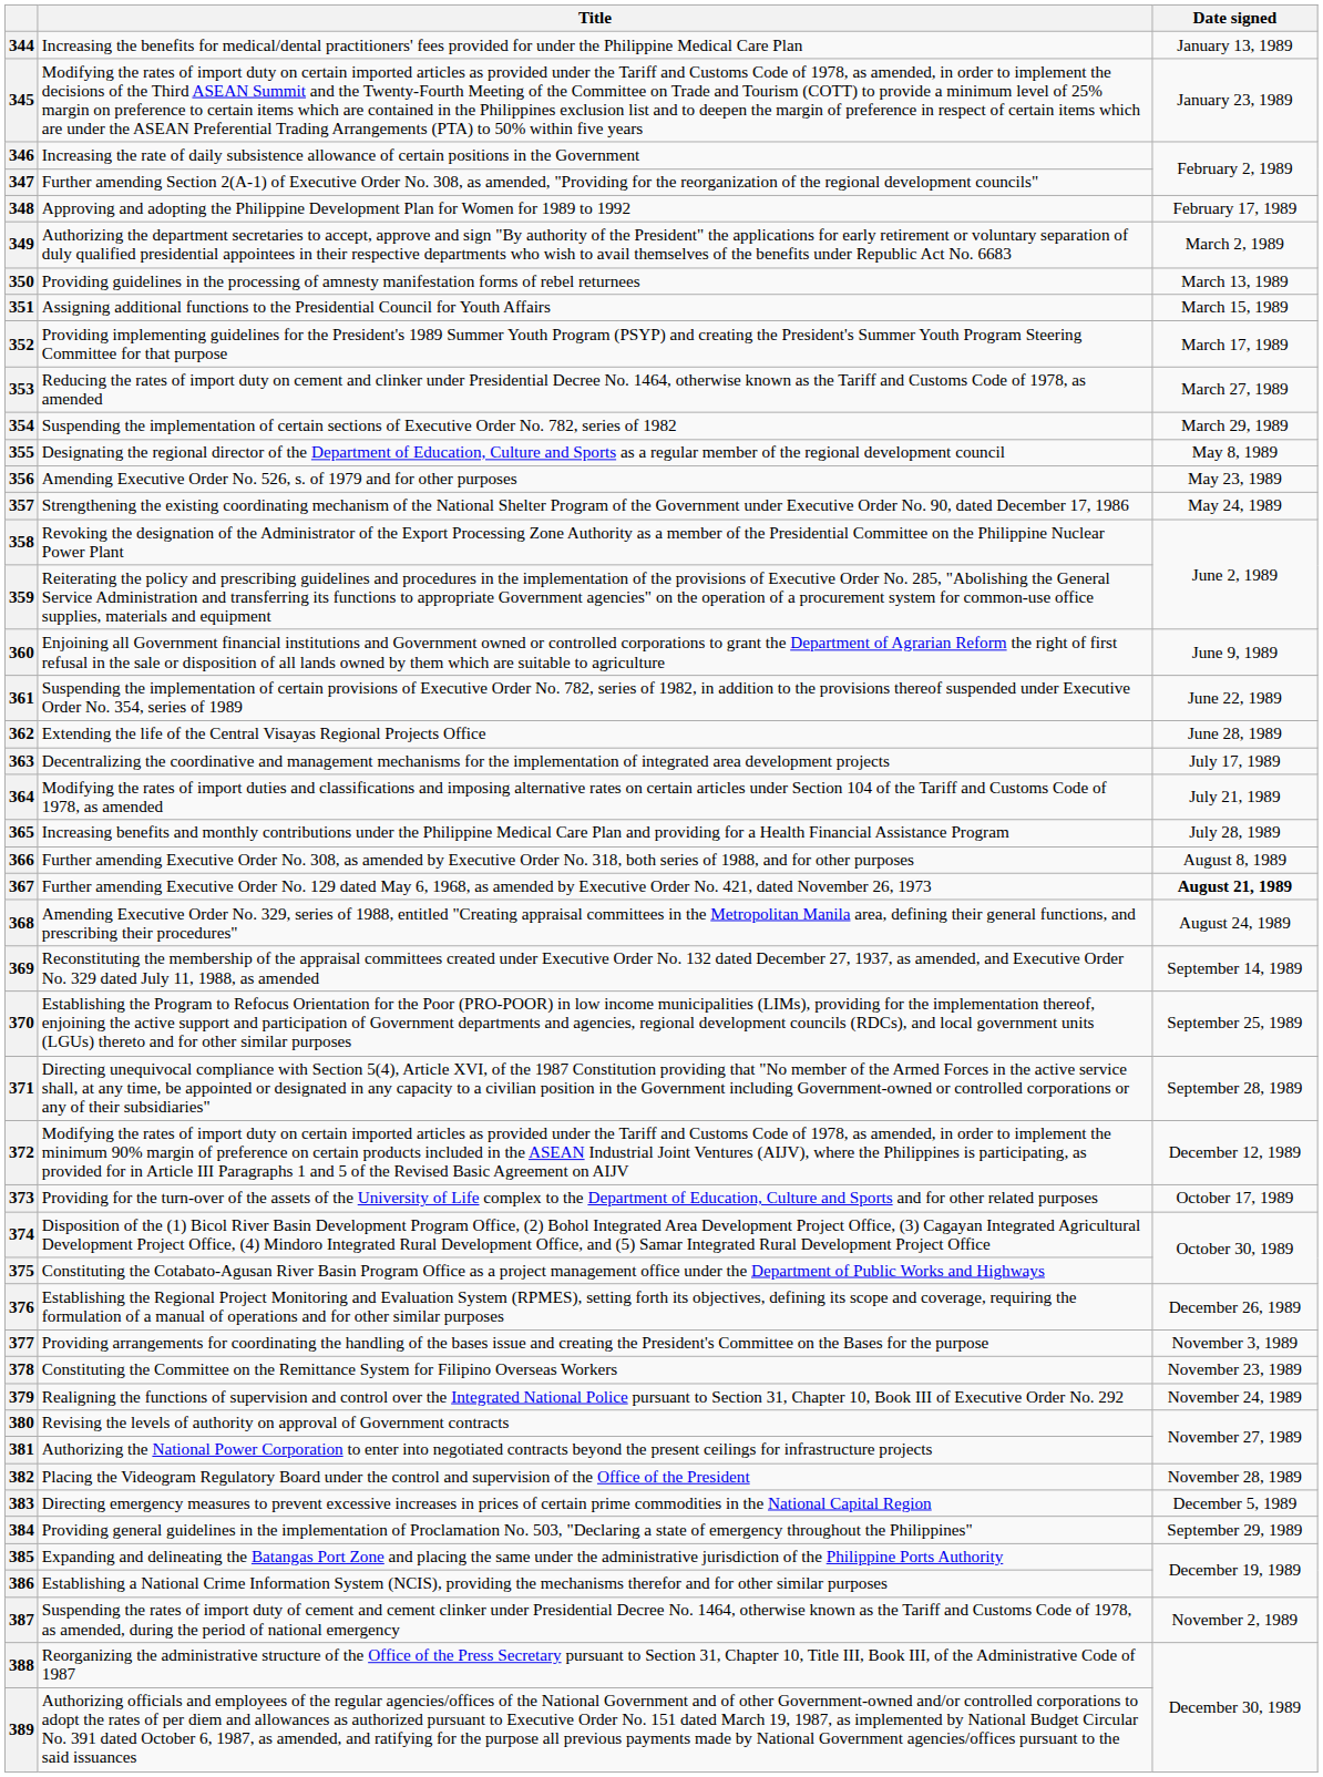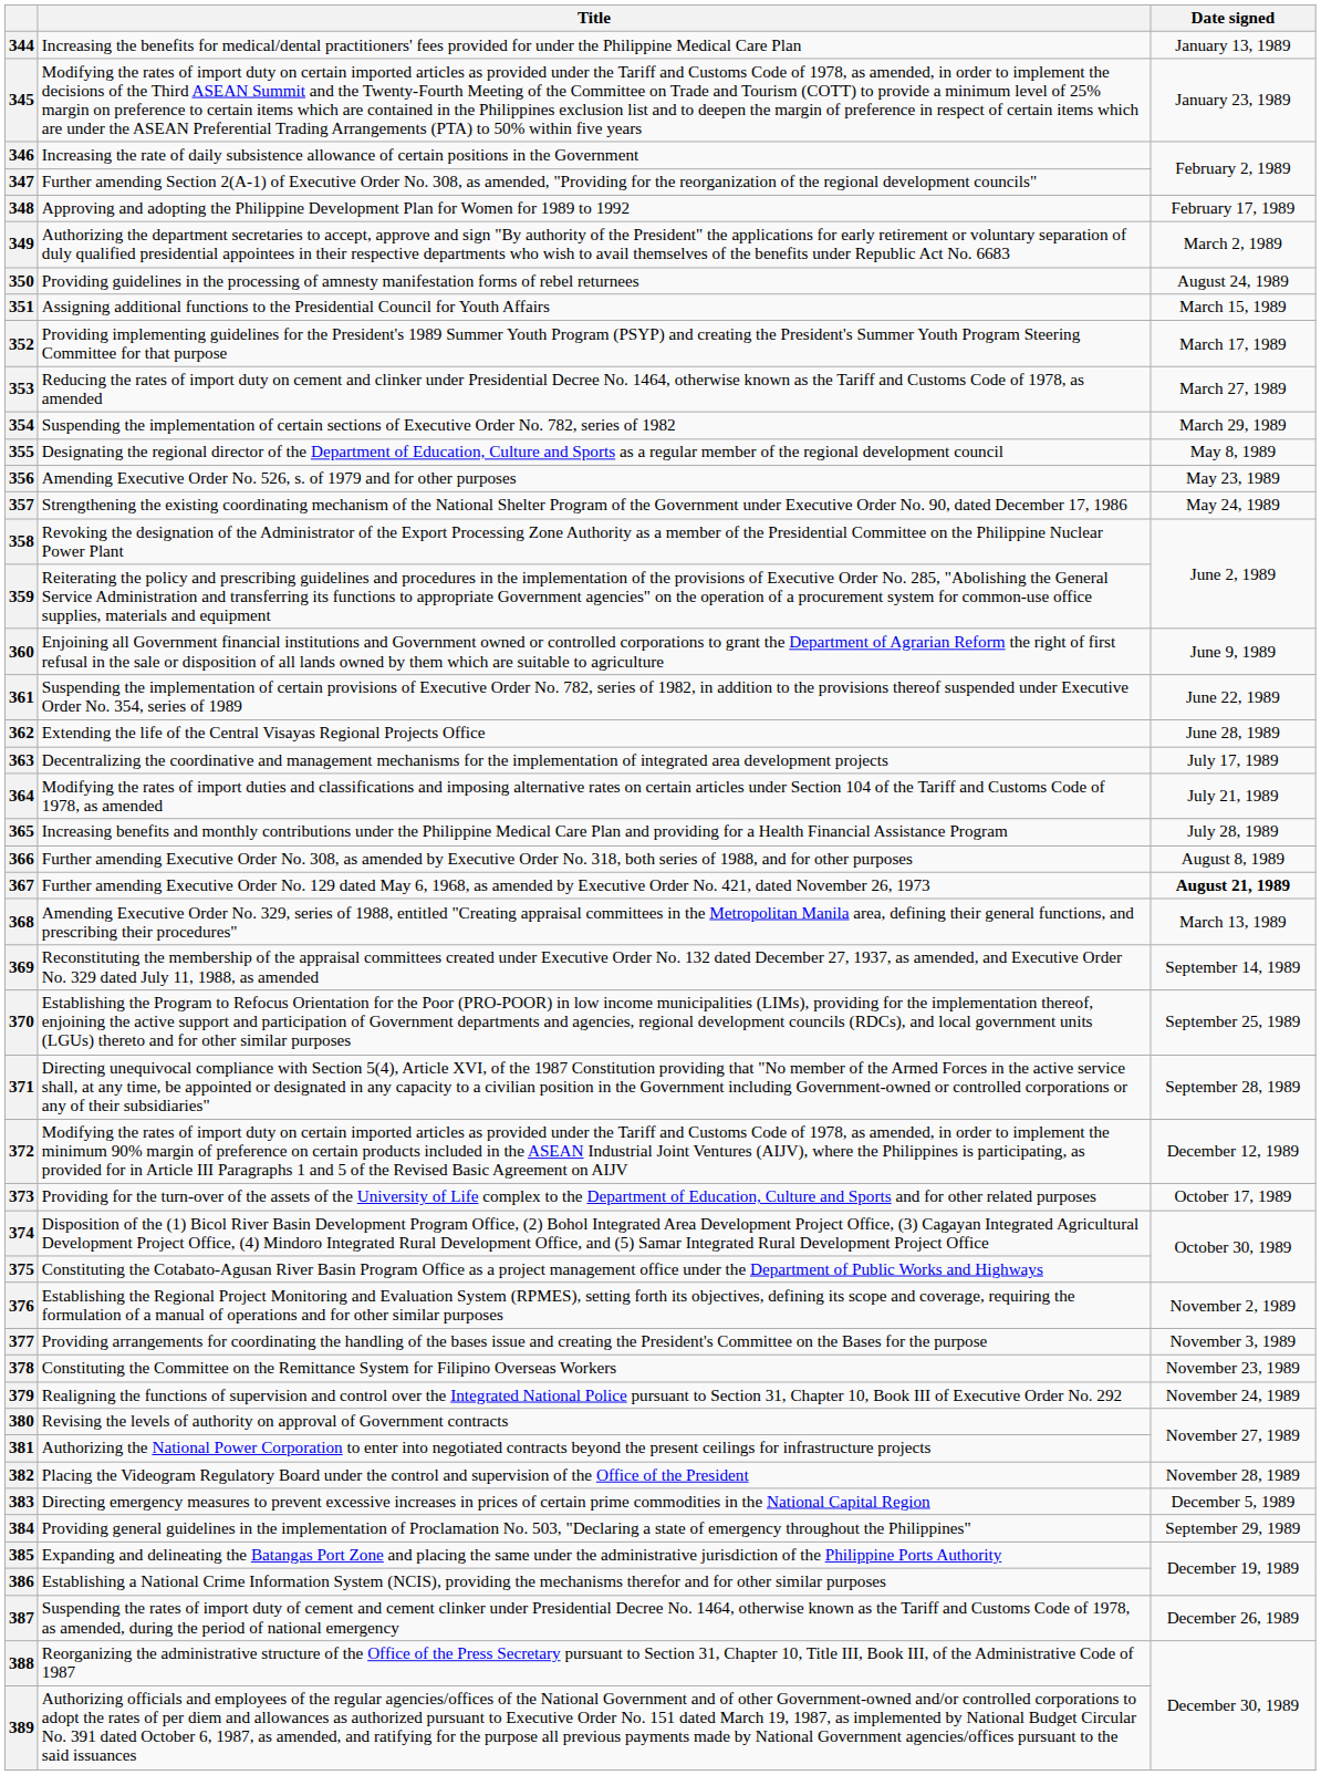 <table class="wikitable sortable" style="text-align:center;">
 <tr>
 <th scope="col"></th>
 <th scope="col">Title</th>
 <th scope="col" width="150px">Date signed</th>
 </tr>
 <tr>
 <th scope="row">344</th>
 <td style="text-align:left;">Increasing the benefits for medical/dental practitioners' fees provided for under the Philippine Medical Care Plan</td>
 <td>January 13, 1989</td>
 </tr>
 <tr>
 <th scope="row">345</th>
 <td style="text-align:left;">Modifying the rates of import duty on certain imported articles as provided under the Tariff and Customs Code of 1978, as amended, in order to implement the decisions of the Third <a href='#'>ASEAN Summit</a> and the Twenty-Fourth Meeting of the Committee on Trade and Tourism (COTT) to provide a minimum level of 25% margin on preference to certain items which are contained in the Philippines exclusion list and to deepen the margin of preference in respect of certain items which are under the ASEAN Preferential Trading Arrangements (PTA) to 50% within five years</td>
 <td>January 23, 1989</td>
 </tr>
 <tr>
 <th scope="row">346</th>
 <td style="text-align:left;">Increasing the rate of daily subsistence allowance of certain positions in the Government</td>
 <td rowspan="2">February 2, 1989</td>
 </tr>
 <tr>
 <th scope="row">347</th>
 <td style="text-align:left;">Further amending Section 2(A-1) of Executive Order No. 308, as amended, "Providing for the reorganization of the regional development councils"</td>
 </tr>
 <tr>
 <th scope="row">348</th>
 <td style="text-align:left;">Approving and adopting the Philippine Development Plan for Women for 1989 to 1992</td>
 <td>February 17, 1989</td>
 </tr>
 <tr>
 <th scope="row">349</th>
 <td style="text-align:left;">Authorizing the department secretaries to accept, approve and sign "By authority of the President" the applications for early retirement or voluntary separation of duly qualified presidential appointees in their respective departments who wish to avail themselves of the benefits under Republic Act No. 6683</td>
 <td>March 2, 1989</td>
 </tr>
 <tr>
 <th scope="row">350</th>
 <td style="text-align:left;">Providing guidelines in the processing of amnesty manifestation forms of rebel returnees</td>
-<td>March 13, 1989</td>
+<td>August 24, 1989</td>
 </tr>
 <tr>
 <th scope="row">351</th>
 <td style="text-align:left;">Assigning additional functions to the Presidential Council for Youth Affairs</td>
 <td>March 15, 1989</td>
 </tr>
 <tr>
 <th scope="row">352</th>
 <td style="text-align:left;">Providing implementing guidelines for the President's 1989 Summer Youth Program (PSYP) and creating the President's Summer Youth Program Steering Committee for that purpose</td>
 <td>March 17, 1989</td>
 </tr>
 <tr>
 <th scope="row">353</th>
 <td style="text-align:left;">Reducing the rates of import duty on cement and clinker under Presidential Decree No. 1464, otherwise known as the Tariff and Customs Code of 1978, as amended</td>
 <td>March 27, 1989</td>
 </tr>
 <tr>
 <th scope="row">354</th>
 <td style="text-align:left;">Suspending the implementation of certain sections of Executive Order No. 782, series of 1982</td>
 <td>March 29, 1989</td>
 </tr>
 <tr>
 <th scope="row">355</th>
 <td style="text-align:left;">Designating the regional director of the <a href='#'>Department of Education, Culture and Sports</a> as a regular member of the regional development council</td>
 <td>May 8, 1989</td>
 </tr>
 <tr>
 <th scope="row">356</th>
 <td style="text-align:left;">Amending Executive Order No. 526, s. of 1979 and for other purposes</td>
 <td>May 23, 1989</td>
 </tr>
 <tr>
 <th scope="row">357</th>
 <td style="text-align:left;">Strengthening the existing coordinating mechanism of the National Shelter Program of the Government under Executive Order No. 90, dated December 17, 1986</td>
 <td>May 24, 1989</td>
 </tr>
 <tr>
 <th scope="row">358</th>
 <td style="text-align:left;">Revoking the designation of the Administrator of the Export Processing Zone Authority as a member of the Presidential Committee on the Philippine Nuclear Power Plant</td>
 <td rowspan="2">June 2, 1989</td>
 </tr>
 <tr>
 <th scope="row">359</th>
 <td style="text-align:left;">Reiterating the policy and prescribing guidelines and procedures in the implementation of the provisions of Executive Order No. 285, "Abolishing the General Service Administration and transferring its functions to appropriate Government agencies" on the operation of a procurement system for common-use office supplies, materials and equipment</td>
 </tr>
 <tr>
 <th scope="row">360</th>
 <td style="text-align:left;">Enjoining all Government financial institutions and Government owned or controlled corporations to grant the <a href='#'>Department of Agrarian Reform</a> the right of first refusal in the sale or disposition of all lands owned by them which are suitable to agriculture</td>
 <td>June 9, 1989</td>
 </tr>
 <tr>
 <th scope="row">361</th>
 <td style="text-align:left;">Suspending the implementation of certain provisions of Executive Order No. 782, series of 1982, in addition to the provisions thereof suspended under Executive Order No. 354, series of 1989</td>
 <td>June 22, 1989</td>
 </tr>
 <tr>
 <th scope="row">362</th>
 <td style="text-align:left;">Extending the life of the Central Visayas Regional Projects Office</td>
 <td>June 28, 1989</td>
 </tr>
 <tr>
 <th scope="row">363</th>
 <td style="text-align:left;">Decentralizing the coordinative and management mechanisms for the implementation of integrated area development projects</td>
 <td>July 17, 1989</td>
 </tr>
 <tr>
 <th scope="row">364</th>
 <td style="text-align:left;">Modifying the rates of import duties and classifications and imposing alternative rates on certain articles under Section 104 of the Tariff and Customs Code of 1978, as amended</td>
 <td>July 21, 1989</td>
 </tr>
 <tr>
 <th scope="row">365</th>
 <td style="text-align:left;">Increasing benefits and monthly contributions under the Philippine Medical Care Plan and providing for a Health Financial Assistance Program</td>
 <td>July 28, 1989</td>
 </tr>
 <tr>
 <th scope="row">366</th>
 <td style="text-align:left;">Further amending Executive Order No. 308, as amended by Executive Order No. 318, both series of 1988, and for other purposes</td>
 <td>August 8, 1989</td>
 </tr>
 <tr>
 <th scope="row">367</th>
 <td style="text-align:left;">Further amending Executive Order No. 129 dated May 6, 1968, as amended by Executive Order No. 421, dated November 26, 1973</td>
 <td><strong>August 21, 1989</strong></td>
 </tr>
 <tr>
 <th scope="row">368</th>
 <td style="text-align:left;">Amending Executive Order No. 329, series of 1988, entitled "Creating appraisal committees in the <a href='#'>Metropolitan Manila</a> area, defining their general functions, and prescribing their procedures"</td>
-<td>August 24, 1989</td>
+<td>March 13, 1989</td>
 </tr>
 <tr>
 <th scope="row">369</th>
 <td style="text-align:left;">Reconstituting the membership of the appraisal committees created under Executive Order No. 132 dated December 27, 1937, as amended, and Executive Order No. 329 dated July 11, 1988, as amended</td>
 <td>September 14, 1989</td>
 </tr>
 <tr>
 <th scope="row">370</th>
 <td style="text-align:left;">Establishing the Program to Refocus Orientation for the Poor (PRO-POOR) in low income municipalities (LIMs), providing for the implementation thereof, enjoining the active support and participation of Government departments and agencies, regional development councils (RDCs), and local government units (LGUs) thereto and for other similar purposes</td>
 <td>September 25, 1989</td>
 </tr>
 <tr>
 <th scope="row">371</th>
 <td style="text-align:left;">Directing unequivocal compliance with Section 5(4), Article XVI, of the 1987 Constitution providing that "No member of the Armed Forces in the active service shall, at any time, be appointed or designated in any capacity to a civilian position in the Government including Government-owned or controlled corporations or any of their subsidiaries"</td>
 <td>September 28, 1989</td>
 </tr>
 <tr>
 <th scope="row">372</th>
 <td style="text-align:left;">Modifying the rates of import duty on certain imported articles as provided under the Tariff and Customs Code of 1978, as amended, in order to implement the minimum 90% margin of preference on certain products included in the <a href='#'>ASEAN</a> Industrial Joint Ventures (AIJV), where the Philippines is participating, as provided for in Article III Paragraphs 1 and 5 of the Revised Basic Agreement on AIJV</td>
 <td>December 12, 1989</td>
 </tr>
 <tr>
 <th scope="row">373</th>
 <td style="text-align:left;">Providing for the turn-over of the assets of the <a href='#'>University of Life</a> complex to the <a href='#'>Department of Education, Culture and Sports</a> and for other related purposes</td>
 <td>October 17, 1989</td>
 </tr>
 <tr>
 <th scope="row">374</th>
 <td style="text-align:left;">Disposition of the (1) Bicol River Basin Development Program Office, (2) Bohol Integrated Area Development Project Office, (3) Cagayan Integrated Agricultural Development Project Office, (4) Mindoro Integrated Rural Development Office, and (5) Samar Integrated Rural Development Project Office</td>
 <td rowspan="2">October 30, 1989</td>
 </tr>
 <tr>
 <th scope="row">375</th>
 <td style="text-align:left;">Constituting the Cotabato-Agusan River Basin Program Office as a project management office under the <a href='#'>Department of Public Works and Highways</a></td>
 </tr>
 <tr>
 <th scope="row">376</th>
 <td style="text-align:left;">Establishing the Regional Project Monitoring and Evaluation System (RPMES), setting forth its objectives, defining its scope and coverage, requiring the formulation of a manual of operations and for other similar purposes</td>
-<td>December 26, 1989</td>
+<td>November 2, 1989</td>
 </tr>
 <tr>
 <th scope="row">377</th>
 <td style="text-align:left;">Providing arrangements for coordinating the handling of the bases issue and creating the President's Committee on the Bases for the purpose</td>
 <td>November 3, 1989</td>
 </tr>
 <tr>
 <th scope="row">378</th>
 <td style="text-align:left;">Constituting the Committee on the Remittance System for Filipino Overseas Workers</td>
 <td>November 23, 1989</td>
 </tr>
 <tr>
 <th scope="row">379</th>
 <td style="text-align:left;">Realigning the functions of supervision and control over the <a href='#'>Integrated National Police</a> pursuant to Section 31, Chapter 10, Book III of Executive Order No. 292</td>
 <td>November 24, 1989</td>
 </tr>
 <tr>
 <th scope="row">380</th>
 <td style="text-align:left;">Revising the levels of authority on approval of Government contracts</td>
 <td rowspan="2">November 27, 1989</td>
 </tr>
 <tr>
 <th scope="row">381</th>
 <td style="text-align:left;">Authorizing the <a href='#'>National Power Corporation</a> to enter into negotiated contracts beyond the present ceilings for infrastructure projects</td>
 </tr>
 <tr>
 <th scope="row">382</th>
 <td style="text-align:left;">Placing the Videogram Regulatory Board under the control and supervision of the <a href='#'>Office of the President</a></td>
 <td>November 28, 1989</td>
 </tr>
 <tr>
 <th scope="row">383</th>
 <td style="text-align:left;">Directing emergency measures to prevent excessive increases in prices of certain prime commodities in the <a href='#'>National Capital Region</a></td>
 <td>December 5, 1989</td>
 </tr>
 <tr>
 <th scope="row">384</th>
 <td style="text-align:left;">Providing general guidelines in the implementation of Proclamation No. 503, "Declaring a state of emergency throughout the Philippines"</td>
 <td>September 29, 1989</td>
 </tr>
 <tr>
 <th scope="row">385</th>
 <td style="text-align:left;">Expanding and delineating the <a href='#'>Batangas Port Zone</a> and placing the same under the administrative jurisdiction of the <a href='#'>Philippine Ports Authority</a></td>
 <td rowspan="2">December 19, 1989</td>
 </tr>
 <tr>
 <th scope="row">386</th>
 <td style="text-align:left;">Establishing a National Crime Information System (NCIS), providing the mechanisms therefor and for other similar purposes</td>
 </tr>
 <tr>
 <th scope="row">387</th>
 <td style="text-align:left;">Suspending the rates of import duty of cement and cement clinker under Presidential Decree No. 1464, otherwise known as the Tariff and Customs Code of 1978, as amended, during the period of national emergency</td>
-<td>November 2, 1989</td>
+<td>December 26, 1989</td>
 </tr>
 <tr>
 <th scope="row">388</th>
 <td style="text-align:left;">Reorganizing the administrative structure of the <a href='#'>Office of the Press Secretary</a> pursuant to Section 31, Chapter 10, Title III, Book III, of the Administrative Code of 1987</td>
 <td rowspan="2">December 30, 1989</td>
 </tr>
 <tr>
 <th scope="row">389</th>
 <td style="text-align:left;">Authorizing officials and employees of the regular agencies/offices of the National Government and of other Government-owned and/or controlled corporations to adopt the rates of per diem and allowances as authorized pursuant to Executive Order No. 151 dated March 19, 1987, as implemented by National Budget Circular No. 391 dated October 6, 1987, as amended, and ratifying for the purpose all previous payments made by National Government agencies/offices pursuant to the said issuances</td>
 </tr>
 </table>
